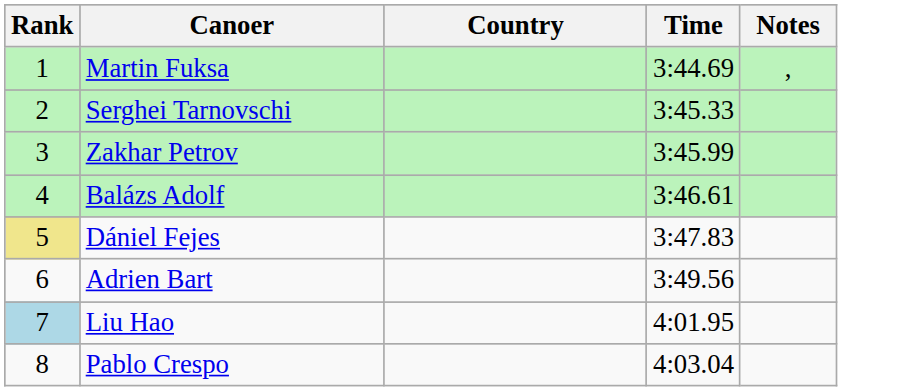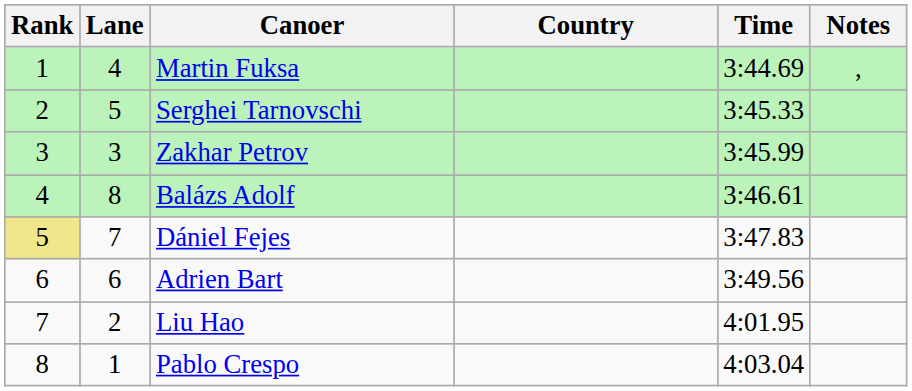 <table class="wikitable sortable" style="text-align:center;">
 <tr>
 <th width=30>Rank</th>
+<th width=30>Lane</th>
 <th width=175>Canoer</th>
 <th width=150>Country</th>
 <th width=30>Time</th>
 <th width=50>Notes</th>
 </tr>
 <tr bgcolor=bbf3bb>
 <td>1</td>
+<td>4</td>
 <td align=left><a href='#'>Martin Fuksa</a></td>
 <td align=left></td>
 <td>3:44.69</td>
 <td>, </td>
 </tr>
 <tr bgcolor=bbf3bb>
 <td>2</td>
+<td>5</td>
 <td align=left><a href='#'>Serghei Tarnovschi</a></td>
 <td align=left></td>
 <td>3:45.33</td>
 <td></td>
 </tr>
 <tr bgcolor=bbf3bb>
+<td>3</td>
 <td>3</td>
 <td align=left><a href='#'>Zakhar Petrov</a></td>
 <td align=left></td>
 <td>3:45.99</td>
 <td></td>
 </tr>
 <tr bgcolor=bbf3bb>
 <td>4</td>
+<td>8</td>
 <td align=left><a href='#'>Balázs Adolf</a></td>
 <td align=left></td>
 <td>3:46.61</td>
 <td></td>
 </tr>
 <tr>
 <td style="background: khaki;">5</td>
+<td>7</td>
 <td align=left><a href='#'>Dániel Fejes</a></td>
 <td align=left></td>
 <td>3:47.83</td>
 <td></td>
 </tr>
 <tr>
 <td>6</td>
+<td>6</td>
 <td align=left><a href='#'>Adrien Bart</a></td>
 <td align=left></td>
 <td>3:49.56</td>
 <td></td>
 </tr>
 <tr>
-<td style="background: lightblue;">7</td>
+<td>7</td>
+<td>2</td>
 <td align=left><a href='#'>Liu Hao</a></td>
 <td align=left></td>
 <td>4:01.95</td>
 <td></td>
 </tr>
 <tr>
 <td>8</td>
+<td>1</td>
 <td align=left><a href='#'>Pablo Crespo</a></td>
 <td align=left></td>
 <td>4:03.04</td>
 <td></td>
 </tr>
 </table>
